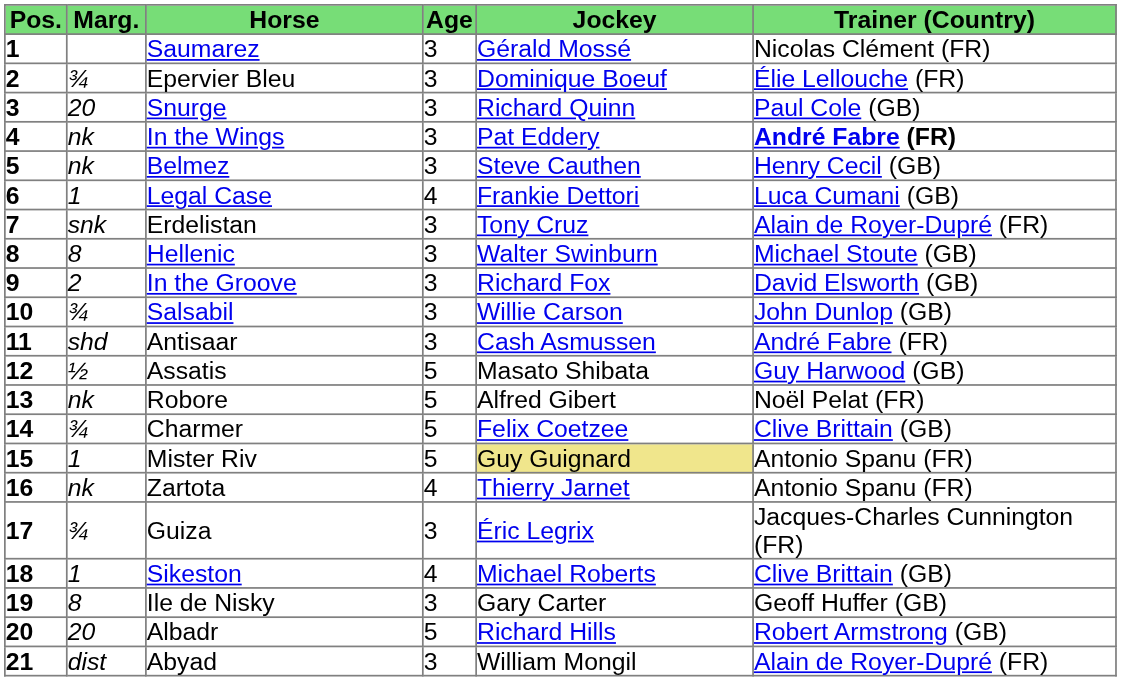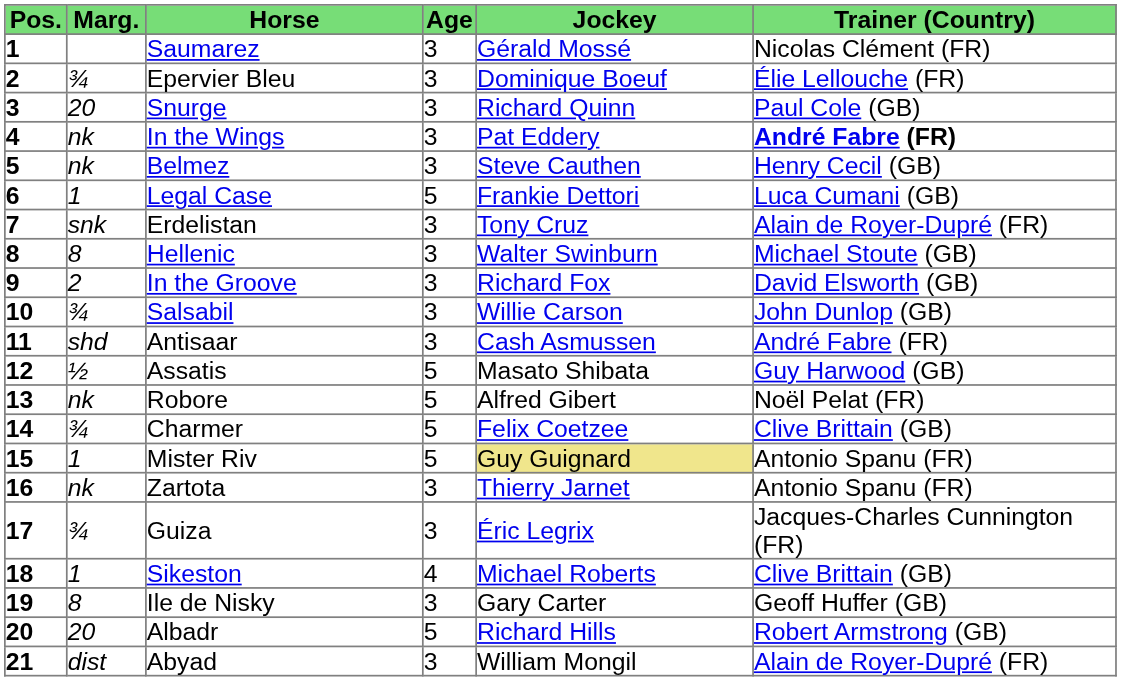 <table class = "sortable" | border="1" cellpadding="0" style="border-collapse: collapse; font-size:90%">
 <tr style="background:#7d7; text-align:center;">
 <th style="width:35px;"><strong>Pos.</strong></th>
 <th style="width:45px;"><strong>Marg.</strong></th>
 <th style="width:160px;"><strong>Horse</strong></th>
 <th style="width:30px;"><strong>Age</strong></th>
 <th style="width:160px;"><strong>Jockey</strong></th>
 <th style="width:210px;"><strong>Trainer (Country)</strong></th>
 </tr>
 <tr>
 <td><strong>1</strong></td>
 <td></td>
 <td><a href='#'>Saumarez</a></td>
 <td>3</td>
 <td><a href='#'>Gérald Mossé</a></td>
 <td>Nicolas Clément (FR)</td>
 </tr>
 <tr>
 <td><strong>2</strong></td>
 <td><em>¾</em></td>
 <td>Epervier Bleu</td>
 <td>3</td>
 <td><a href='#'>Dominique Boeuf</a></td>
 <td><a href='#'>Élie Lellouche</a> (FR)</td>
 </tr>
 <tr>
 <td><strong>3</strong></td>
 <td><em>20</em></td>
 <td><a href='#'>Snurge</a></td>
 <td>3</td>
 <td><a href='#'>Richard Quinn</a></td>
 <td><a href='#'>Paul Cole</a> (GB)</td>
 </tr>
 <tr>
 <td><strong>4</strong></td>
 <td><em>nk</em></td>
 <td><a href='#'>In the Wings</a></td>
 <td>3</td>
 <td><a href='#'>Pat Eddery</a></td>
 <td><strong><a href='#'>André Fabre</a> (FR)</strong></td>
 </tr>
 <tr>
 <td><strong>5</strong></td>
 <td><em>nk</em></td>
 <td><a href='#'>Belmez</a></td>
 <td>3</td>
 <td><a href='#'>Steve Cauthen</a></td>
 <td><a href='#'>Henry Cecil</a> (GB)</td>
 </tr>
 <tr>
 <td><strong>6</strong></td>
 <td><em>1</em></td>
 <td><a href='#'>Legal Case</a></td>
-<td>4</td>
+<td>5</td>
 <td><a href='#'>Frankie Dettori</a></td>
 <td><a href='#'>Luca Cumani</a> (GB)</td>
 </tr>
 <tr>
 <td><strong>7</strong></td>
 <td><em>snk</em></td>
 <td>Erdelistan</td>
 <td>3</td>
 <td><a href='#'>Tony Cruz</a></td>
 <td><a href='#'>Alain de Royer-Dupré</a> (FR)</td>
 </tr>
 <tr>
 <td><strong>8</strong></td>
 <td><em>8</em></td>
 <td><a href='#'>Hellenic</a></td>
 <td>3</td>
 <td><a href='#'>Walter Swinburn</a></td>
 <td><a href='#'>Michael Stoute</a> (GB)</td>
 </tr>
 <tr>
 <td><strong>9</strong></td>
 <td><em>2</em></td>
 <td><a href='#'>In the Groove</a></td>
 <td>3</td>
 <td><a href='#'>Richard Fox</a></td>
 <td><a href='#'>David Elsworth</a> (GB)</td>
 </tr>
 <tr>
 <td><strong>10</strong></td>
 <td><em>¾</em></td>
 <td><a href='#'>Salsabil</a></td>
 <td>3</td>
 <td><a href='#'>Willie Carson</a></td>
 <td><a href='#'>John Dunlop</a> (GB)</td>
 </tr>
 <tr>
 <td><strong>11</strong></td>
 <td><em>shd</em></td>
 <td>Antisaar</td>
 <td>3</td>
 <td><a href='#'>Cash Asmussen</a></td>
 <td><a href='#'>André Fabre</a> (FR)</td>
 </tr>
 <tr>
 <td><strong>12</strong></td>
 <td><em>½</em></td>
 <td>Assatis</td>
 <td>5</td>
 <td>Masato Shibata</td>
 <td><a href='#'>Guy Harwood</a> (GB)</td>
 </tr>
 <tr>
 <td><strong>13</strong></td>
 <td><em>nk</em></td>
 <td>Robore</td>
 <td>5</td>
 <td>Alfred Gibert</td>
 <td>Noël Pelat (FR)</td>
 </tr>
 <tr>
 <td><strong>14</strong></td>
 <td><em>¾</em></td>
 <td>Charmer</td>
 <td>5</td>
 <td><a href='#'>Felix Coetzee</a></td>
 <td><a href='#'>Clive Brittain</a> (GB)</td>
 </tr>
 <tr>
 <td><strong>15</strong></td>
 <td><em>1</em></td>
 <td>Mister Riv</td>
 <td>5</td>
 <td style="background: khaki;">Guy Guignard</td>
 <td>Antonio Spanu (FR)</td>
 </tr>
 <tr>
 <td><strong>16</strong></td>
 <td><em>nk</em></td>
 <td>Zartota</td>
-<td>4</td>
+<td>3</td>
 <td><a href='#'>Thierry Jarnet</a></td>
 <td>Antonio Spanu (FR)</td>
 </tr>
 <tr>
 <td><strong>17</strong></td>
 <td><em>¾</em></td>
 <td>Guiza</td>
 <td>3</td>
 <td><a href='#'>Éric Legrix</a></td>
 <td>Jacques-Charles Cunnington (FR)</td>
 </tr>
 <tr>
 <td><strong>18</strong></td>
 <td><em>1</em></td>
 <td><a href='#'>Sikeston</a></td>
 <td>4</td>
 <td><a href='#'>Michael Roberts</a></td>
 <td><a href='#'>Clive Brittain</a> (GB)</td>
 </tr>
 <tr>
 <td><strong>19</strong></td>
 <td><em>8</em></td>
 <td>Ile de Nisky</td>
 <td>3</td>
 <td>Gary Carter</td>
 <td>Geoff Huffer (GB)</td>
 </tr>
 <tr>
 <td><strong>20</strong></td>
 <td><em>20</em></td>
 <td>Albadr</td>
 <td>5</td>
 <td><a href='#'>Richard Hills</a></td>
 <td><a href='#'>Robert Armstrong</a> (GB)</td>
 </tr>
 <tr>
 <td><strong>21</strong></td>
 <td><em>dist</em></td>
 <td>Abyad</td>
 <td>3</td>
 <td>William Mongil</td>
 <td><a href='#'>Alain de Royer-Dupré</a> (FR)</td>
 </tr>
 </table>
